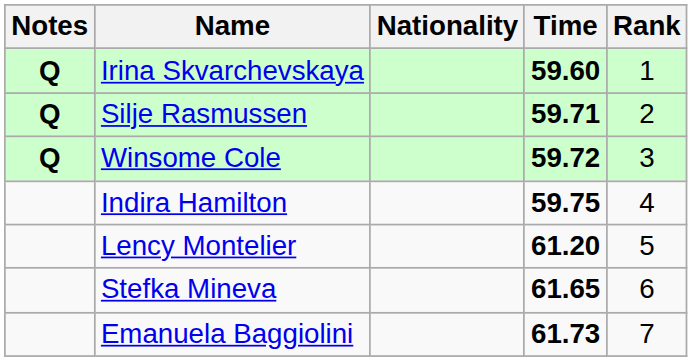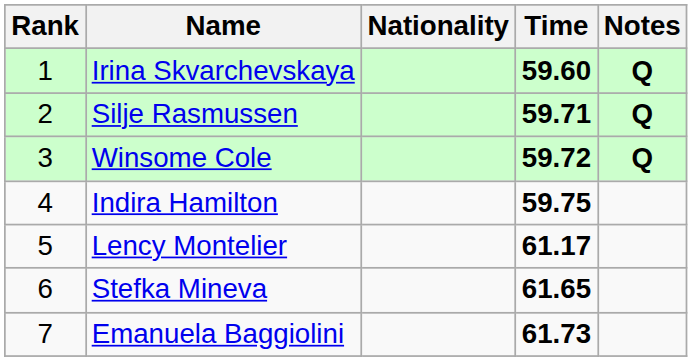 <table class="wikitable sortable" style="text-align:center">
 <tr>
-<th>Notes</th>
+<th>Rank</th>
 <th>Name</th>
 <th>Nationality</th>
 <th>Time</th>
-<th>Rank</th>
+<th>Notes</th>
 </tr>
 <tr bgcolor=ccffcc>
-<td><strong>Q</strong></td>
+<td>1</td>
 <td align=left><a href='#'>Irina Skvarchevskaya</a></td>
 <td align=left></td>
 <td><strong>59.60</strong></td>
-<td>1</td>
+<td><strong>Q</strong></td>
 </tr>
 <tr bgcolor=ccffcc>
-<td><strong>Q</strong></td>
+<td>2</td>
 <td align=left><a href='#'>Silje Rasmussen</a></td>
 <td align=left></td>
 <td><strong>59.71</strong></td>
-<td>2</td>
+<td><strong>Q</strong></td>
 </tr>
 <tr bgcolor=ccffcc>
-<td><strong>Q</strong></td>
+<td>3</td>
 <td align=left><a href='#'>Winsome Cole</a></td>
 <td align=left></td>
 <td><strong>59.72</strong></td>
-<td>3</td>
+<td><strong>Q</strong></td>
 </tr>
 <tr>
-<td></td>
+<td>4</td>
 <td align=left><a href='#'>Indira Hamilton</a></td>
 <td align=left></td>
 <td><strong>59.75</strong></td>
-<td>4</td>
+<td></td>
 </tr>
 <tr>
-<td></td>
+<td>5</td>
 <td align=left><a href='#'>Lency Montelier</a></td>
 <td align=left></td>
-<td><strong>61.20</strong></td>
-<td>5</td>
+<td><strong>61.17</strong></td>
+<td></td>
 </tr>
 <tr>
-<td></td>
+<td>6</td>
 <td align=left><a href='#'>Stefka Mineva</a></td>
 <td align=left></td>
 <td><strong>61.65</strong></td>
-<td>6</td>
+<td></td>
 </tr>
 <tr>
-<td></td>
+<td>7</td>
 <td align=left><a href='#'>Emanuela Baggiolini</a></td>
 <td align=left></td>
 <td><strong>61.73</strong></td>
-<td>7</td>
+<td></td>
 </tr>
 </table>
